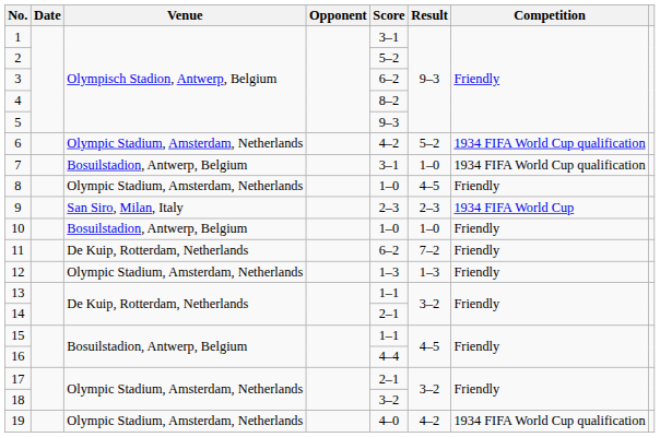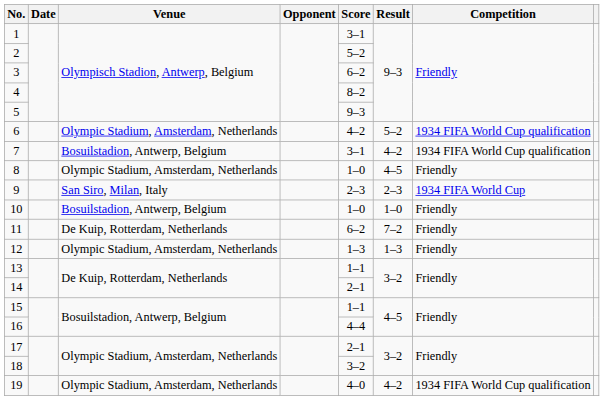 <table class="wikitable sortable">
 <tr>
 <th scope="col">No.</th>
 <th scope="col">Date</th>
 <th scope="col">Venue</th>
 <th scope="col">Opponent</th>
 <th scope="col">Score</th>
 <th scope="col">Result</th>
 <th scope="col">Competition</th>
 <th scope="col" class="unsortable"></th>
 </tr>
 <tr>
 <td style="text-align:center">1</td>
 <td rowspan="5"></td>
 <td rowspan="5"><a href='#'>Olympisch Stadion</a>, <a href='#'>Antwerp</a>, Belgium</td>
 <td rowspan="5"></td>
 <td style="text-align:center">3–1</td>
 <td rowspan="5" style="text-align:center">9–3</td>
 <td rowspan="5"><a href='#'>Friendly</a></td>
 <td rowspan="5"></td>
 </tr>
 <tr>
 <td style="text-align:center">2</td>
 <td style="text-align:center">5–2</td>
 </tr>
 <tr>
 <td style="text-align:center">3</td>
 <td style="text-align:center">6–2</td>
 </tr>
 <tr>
 <td style="text-align:center">4</td>
 <td style="text-align:center">8–2</td>
 </tr>
 <tr>
 <td style="text-align:center">5</td>
 <td style="text-align:center">9–3</td>
 </tr>
 <tr>
 <td style="text-align:center">6</td>
 <td></td>
 <td><a href='#'>Olympic Stadium</a>, <a href='#'>Amsterdam</a>, Netherlands</td>
 <td></td>
 <td style="text-align:center">4–2</td>
 <td style="text-align:center">5–2</td>
 <td><a href='#'>1934 FIFA World Cup qualification</a></td>
 <td></td>
 </tr>
 <tr>
 <td style="text-align:center">7</td>
 <td></td>
 <td><a href='#'>Bosuilstadion</a>, Antwerp, Belgium</td>
 <td></td>
 <td style="text-align:center">3–1</td>
-<td style="text-align:center">1–0</td>
+<td style="text-align:center">4–2</td>
 <td>1934 FIFA World Cup qualification</td>
 <td></td>
 </tr>
 <tr>
 <td style="text-align:center">8</td>
 <td></td>
 <td>Olympic Stadium, Amsterdam, Netherlands</td>
 <td></td>
 <td style="text-align:center">1–0</td>
 <td style="text-align:center">4–5</td>
 <td>Friendly</td>
 <td></td>
 </tr>
 <tr>
 <td style="text-align:center">9</td>
 <td></td>
 <td><a href='#'>San Siro</a>, <a href='#'>Milan</a>, Italy</td>
 <td></td>
 <td style="text-align:center">2–3</td>
 <td style="text-align:center">2–3</td>
 <td><a href='#'>1934 FIFA World Cup</a></td>
 <td></td>
 </tr>
 <tr>
 <td style="text-align:center">10</td>
 <td></td>
 <td><a href='#'>Bosuilstadion</a>, Antwerp, Belgium</td>
 <td></td>
 <td style="text-align:center">1–0</td>
 <td style="text-align:center">1–0</td>
 <td>Friendly</td>
 <td></td>
 </tr>
 <tr>
 <td style="text-align:center">11</td>
 <td></td>
 <td>De Kuip, Rotterdam, Netherlands</td>
 <td></td>
 <td style="text-align:center">6–2</td>
 <td style="text-align:center">7–2</td>
 <td>Friendly</td>
 <td></td>
 </tr>
 <tr>
 <td style="text-align:center">12</td>
 <td></td>
 <td>Olympic Stadium, Amsterdam, Netherlands</td>
 <td></td>
 <td style="text-align:center">1–3</td>
 <td style="text-align:center">1–3</td>
 <td>Friendly</td>
 <td></td>
 </tr>
 <tr>
 <td style="text-align:center">13</td>
 <td rowspan="2"></td>
 <td rowspan="2">De Kuip, Rotterdam, Netherlands</td>
 <td rowspan="2"></td>
 <td style="text-align:center">1–1</td>
 <td rowspan="2" style="text-align:center">3–2</td>
 <td rowspan="2">Friendly</td>
 <td rowspan="2"></td>
 </tr>
 <tr>
 <td style="text-align:center">14</td>
 <td style="text-align:center">2–1</td>
 </tr>
 <tr>
 <td style="text-align:center">15</td>
 <td rowspan="2"></td>
 <td rowspan="2">Bosuilstadion, Antwerp, Belgium</td>
 <td rowspan="2"></td>
 <td style="text-align:center">1–1</td>
 <td rowspan="2" style="text-align:center">4–5</td>
 <td rowspan="2">Friendly</td>
 <td rowspan="2"></td>
 </tr>
 <tr>
 <td style="text-align:center">16</td>
 <td style="text-align:center">4–4</td>
 </tr>
 <tr>
 <td style="text-align:center">17</td>
 <td rowspan="2"></td>
 <td rowspan="2">Olympic Stadium, Amsterdam, Netherlands</td>
 <td rowspan="2"></td>
 <td style="text-align:center">2–1</td>
 <td rowspan="2" style="text-align:center">3–2</td>
 <td rowspan="2">Friendly</td>
 <td rowspan="2"></td>
 </tr>
 <tr>
 <td style="text-align:center">18</td>
 <td style="text-align:center">3–2</td>
 </tr>
 <tr>
 <td style="text-align:center">19</td>
 <td></td>
 <td>Olympic Stadium, Amsterdam, Netherlands</td>
 <td></td>
 <td style="text-align:center">4–0</td>
 <td style="text-align:center">4–2</td>
 <td>1934 FIFA World Cup qualification</td>
 <td></td>
 </tr>
 </table>
